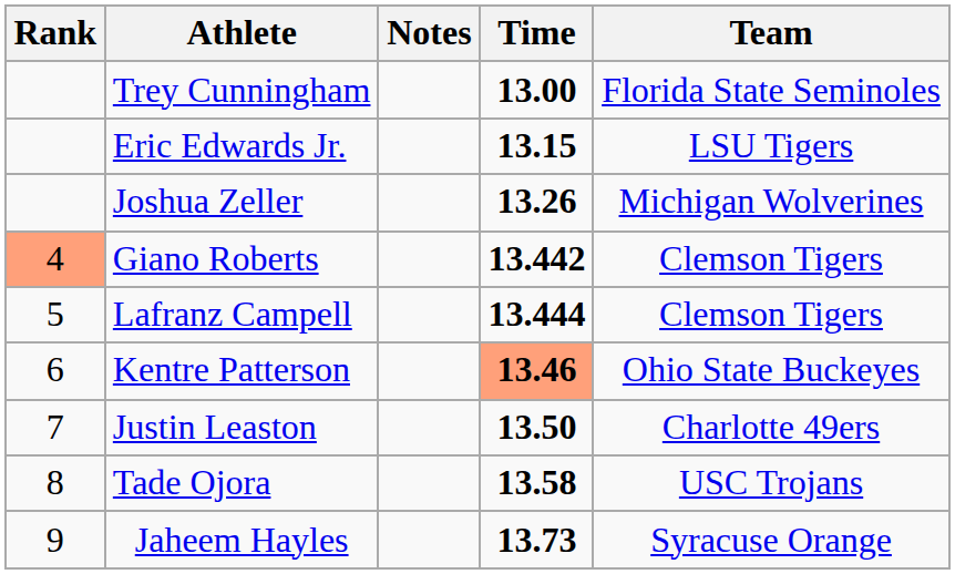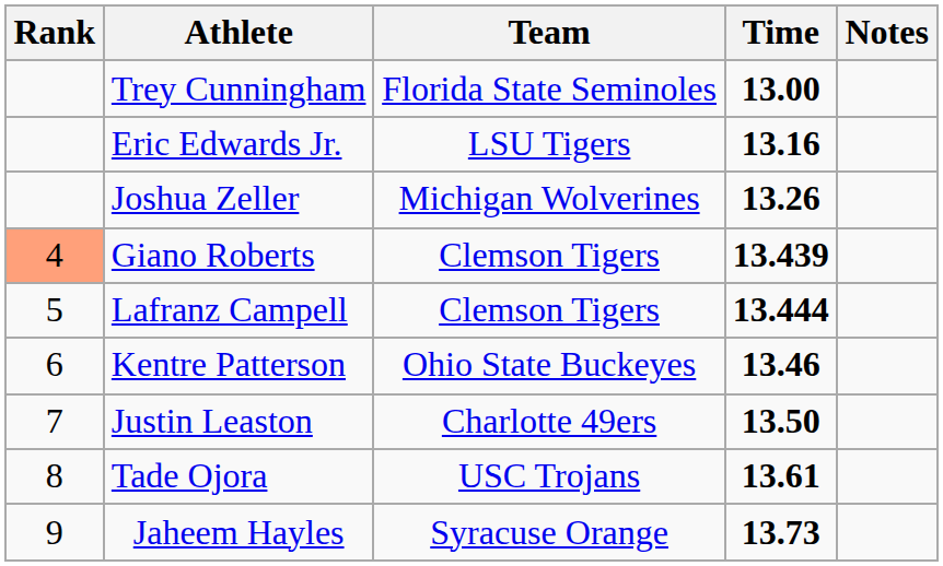 <table class="wikitable sortable" style="text-align:center">
 <tr>
 <th>Rank</th>
 <th>Athlete</th>
+<th>Team</th>
+<th>Time</th>
 <th>Notes</th>
-<th>Time</th>
-<th>Team</th>
 </tr>
 <tr>
 <td></td>
 <td align=left> <a href='#'>Trey Cunningham</a></td>
+<td><a href='#'>Florida State Seminoles</a></td>
+<td><strong>13.00</strong></td>
 <td></td>
-<td><strong>13.00</strong></td>
-<td><a href='#'>Florida State Seminoles</a></td>
 </tr>
 <tr>
 <td></td>
 <td align=left> <a href='#'>Eric Edwards Jr.</a></td>
+<td><a href='#'>LSU Tigers</a></td>
+<td><strong>13.16</strong></td>
 <td></td>
-<td><strong>13.15</strong></td>
-<td><a href='#'>LSU Tigers</a></td>
 </tr>
 <tr>
 <td></td>
 <td align=left> <a href='#'>Joshua Zeller</a></td>
+<td><a href='#'>Michigan Wolverines</a></td>
+<td><strong>13.26</strong></td>
 <td></td>
-<td><strong>13.26</strong></td>
-<td><a href='#'>Michigan Wolverines</a></td>
 </tr>
 <tr>
 <td style="background: lightsalmon;">4</td>
 <td align=left> <a href='#'>Giano Roberts</a></td>
+<td><a href='#'>Clemson Tigers</a></td>
+<td><strong>13.439</strong></td>
 <td></td>
-<td><strong>13.442</strong></td>
-<td><a href='#'>Clemson Tigers</a></td>
 </tr>
 <tr>
 <td>5</td>
 <td align=left> <a href='#'>Lafranz Campell</a></td>
+<td><a href='#'>Clemson Tigers</a></td>
+<td><strong>13.444</strong></td>
 <td></td>
-<td><strong>13.444</strong></td>
-<td><a href='#'>Clemson Tigers</a></td>
 </tr>
 <tr>
 <td>6</td>
 <td align=left> <a href='#'>Kentre Patterson</a></td>
+<td><a href='#'>Ohio State Buckeyes</a></td>
+<td><strong>13.46</strong></td>
 <td></td>
-<td style="background: lightsalmon;"><strong>13.46</strong></td>
-<td><a href='#'>Ohio State Buckeyes</a></td>
 </tr>
 <tr>
 <td>7</td>
 <td align=left> <a href='#'>Justin Leaston</a></td>
+<td><a href='#'>Charlotte 49ers</a></td>
+<td><strong>13.50</strong></td>
 <td></td>
-<td><strong>13.50</strong></td>
-<td><a href='#'>Charlotte 49ers</a></td>
 </tr>
 <tr>
 <td>8</td>
 <td align=left> <a href='#'>Tade Ojora</a></td>
+<td><a href='#'>USC Trojans</a></td>
+<td><strong>13.61</strong></td>
 <td></td>
-<td><strong>13.58</strong></td>
-<td><a href='#'>USC Trojans</a></td>
 </tr>
 <tr>
 <td>9</td>
 <td> <a href='#'>Jaheem Hayles</a></td>
+<td><a href='#'>Syracuse Orange</a></td>
+<td><strong>13.73</strong></td>
 <td></td>
-<td><strong>13.73</strong></td>
-<td><a href='#'>Syracuse Orange</a></td>
 </tr>
 </table>
